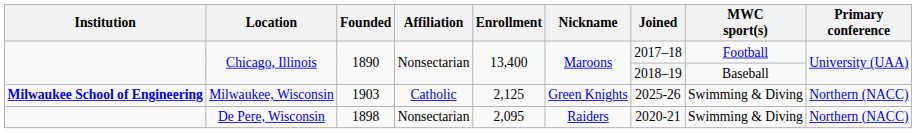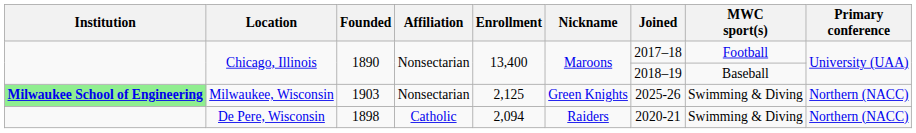 <table class="wikitable sortable" style="text-align:center">
 <tr>
 <th>Institution</th>
 <th>Location</th>
 <th>Founded</th>
 <th>Affiliation</th>
 <th>Enrollment</th>
 <th>Nickname</th>
 <th>Joined</th>
 <th>MWC<br>sport(s)</th>
 <th>Primary<br>conference</th>
 </tr>
 <tr>
 <td rowspan=2></td>
 <td rowspan=2><a href='#'>Chicago, Illinois</a></td>
 <td rowspan=2>1890</td>
 <td rowspan=2>Nonsectarian</td>
 <td rowspan=2>13,400</td>
 <td rowspan=2><a href='#'>Maroons</a></td>
 <td>2017–18</td>
 <td><a href='#'>Football</a></td>
 <td rowspan=2><a href='#'>University (UAA)</a></td>
 </tr>
 <tr>
 <td>2018–19</td>
 <td>Baseball</td>
 </tr>
 <tr>
-<td><strong><a href='#'>Milwaukee School of Engineering</a></strong></td>
+<td style="background: lightgreen;"><strong><a href='#'>Milwaukee School of Engineering</a></strong></td>
 <td><a href='#'>Milwaukee, Wisconsin</a></td>
 <td>1903</td>
-<td><a href='#'>Catholic</a><br></td>
+<td>Nonsectarian</td>
 <td>2,125</td>
 <td><a href='#'>Green Knights</a></td>
 <td>2025-26</td>
 <td>Swimming & Diving</td>
 <td><a href='#'>Northern (NACC)</a></td>
 </tr>
 <tr>
 <td></td>
 <td><a href='#'>De Pere, Wisconsin</a></td>
 <td>1898</td>
-<td>Nonsectarian</td>
-<td>2,095</td>
+<td><a href='#'>Catholic</a><br></td>
+<td>2,094</td>
 <td><a href='#'>Raiders</a></td>
 <td>2020-21</td>
 <td>Swimming & Diving</td>
 <td><a href='#'>Northern (NACC)</a></td>
 </tr>
 </table>
